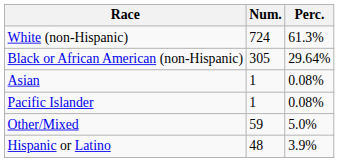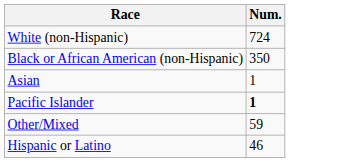 <table class="wikitable">
 <tr>
 <th>Race</th>
 <th>Num.</th>
-<th>Perc.</th>
 </tr>
 <tr>
 <td><a href='#'>White</a> (non-Hispanic)</td>
 <td>724</td>
-<td>61.3%</td>
 </tr>
 <tr>
 <td><a href='#'>Black or African American</a> (non-Hispanic)</td>
-<td>305</td>
-<td>29.64%</td>
+<td>350</td>
 </tr>
 <tr>
 <td><a href='#'>Asian</a></td>
 <td>1</td>
-<td>0.08%</td>
 </tr>
 <tr>
 <td><a href='#'>Pacific Islander</a></td>
-<td>1</td>
-<td>0.08%</td>
+<td><strong>1</strong></td>
 </tr>
 <tr>
 <td><a href='#'>Other/Mixed</a></td>
 <td>59</td>
-<td>5.0%</td>
 </tr>
 <tr>
 <td><a href='#'>Hispanic</a> or <a href='#'>Latino</a></td>
-<td>48</td>
-<td>3.9%</td>
+<td>46</td>
 </tr>
 </table>
